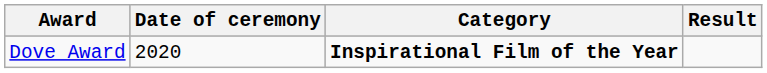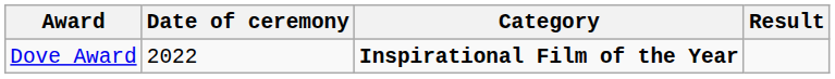 <table class="wikitable">
 <tr>
 <th>Award</th>
 <th>Date of ceremony</th>
 <th>Category</th>
 <th>Result</th>
 </tr>
 <tr>
 <td><a href='#'>Dove Award</a></td>
-<td>2020</td>
+<td>2022</td>
 <td><strong>Inspirational Film of the Year</strong></td>
 <td></td>
 </tr>
 </table>
